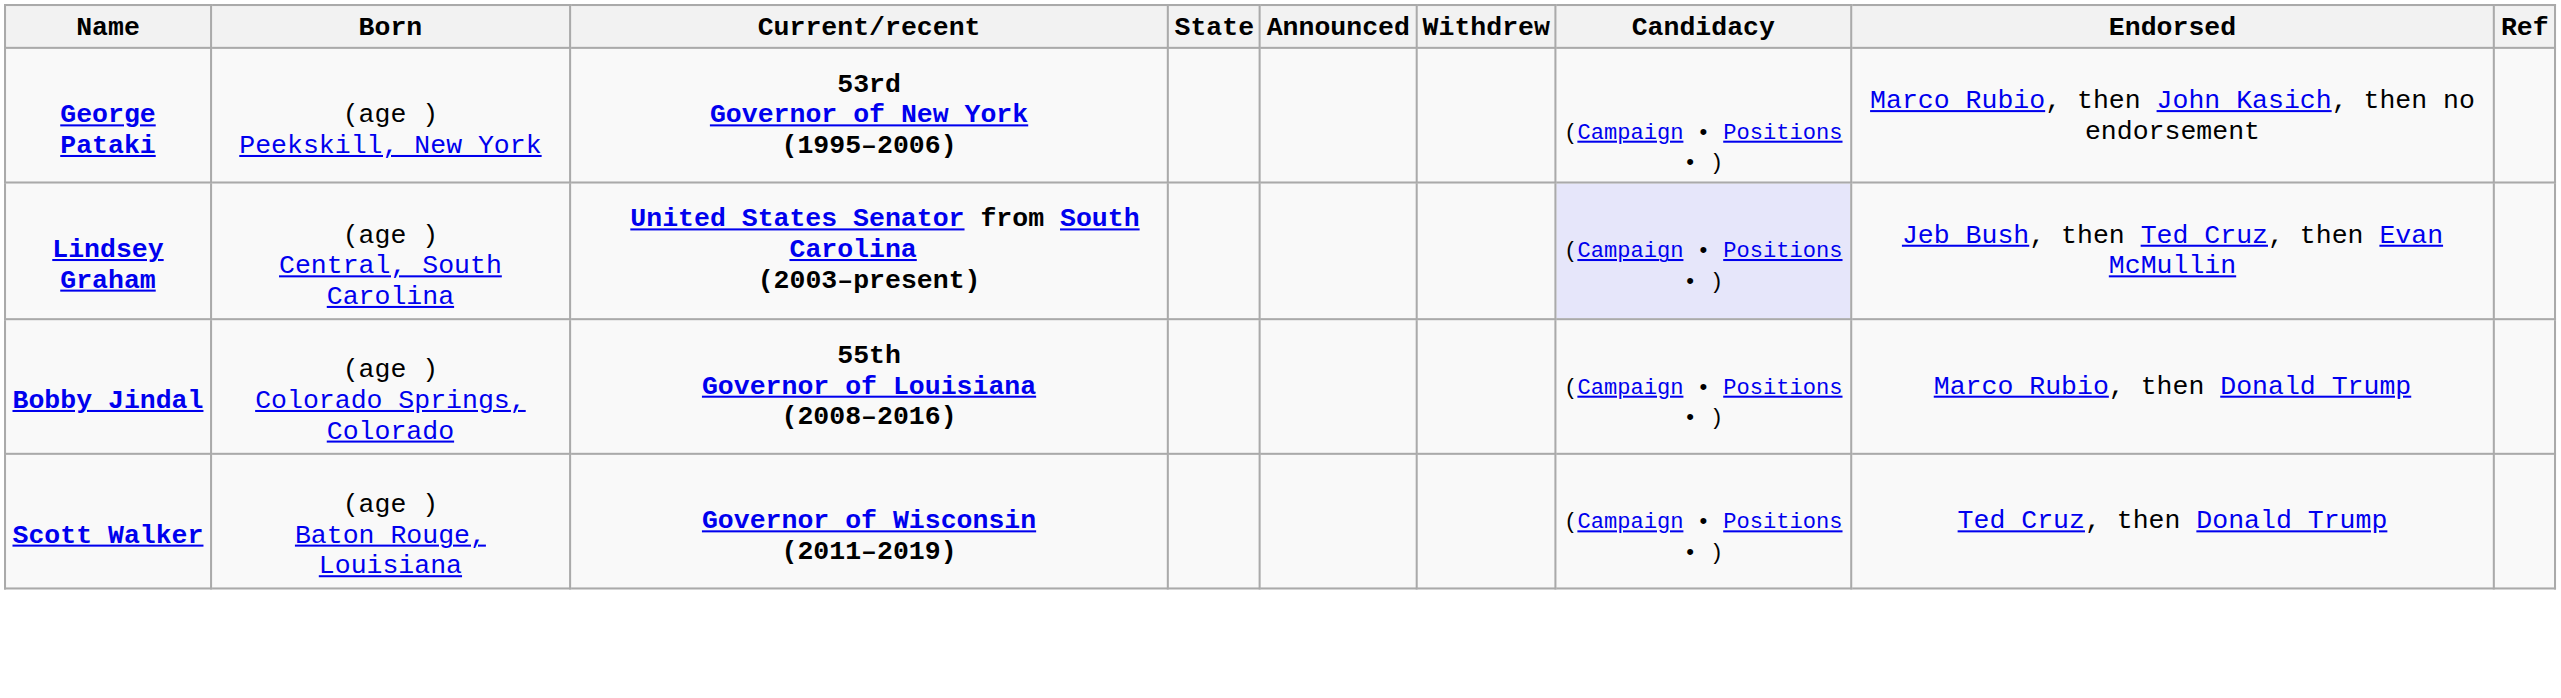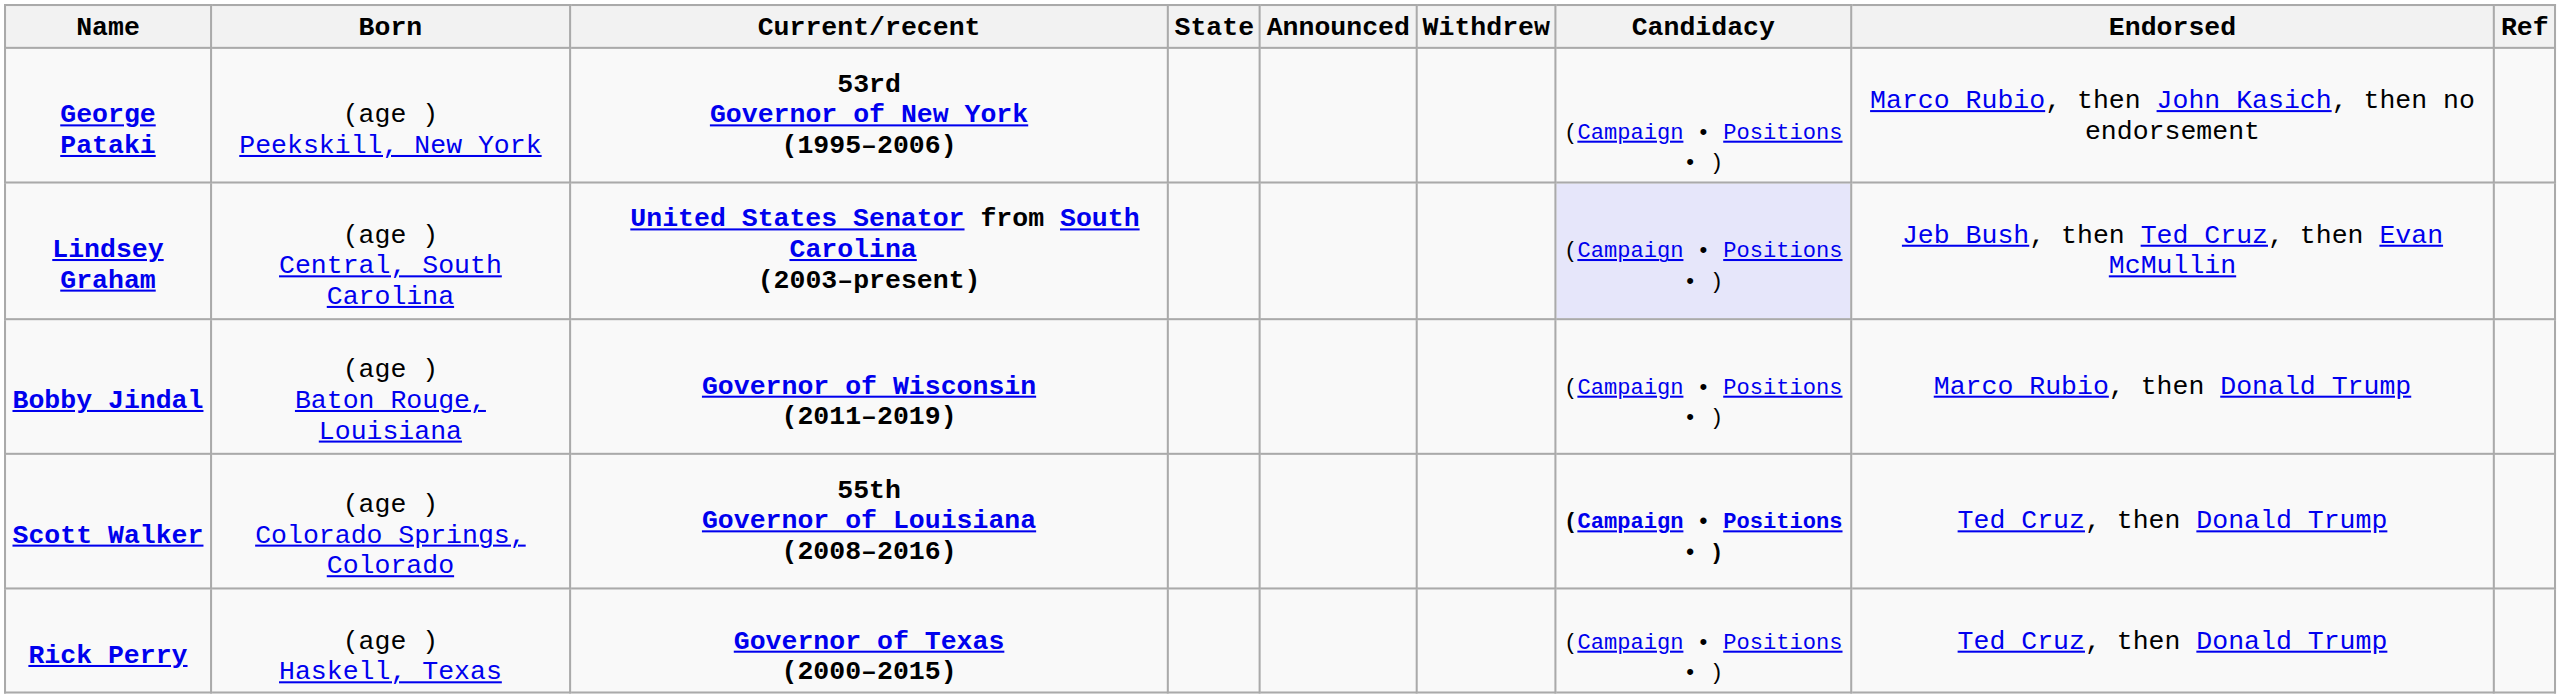 <table class="wikitable sortable" style="text-align:center">
 <tr>
 <th>Name</th>
 <th>Born</th>
 <th>Current/recent</th>
 <th>State</th>
 <th>Announced</th>
 <th>Withdrew</th>
 <th>Candidacy</th>
 <th>Endorsed</th>
 <th class="unsortable">Ref</th>
 </tr>
 <tr>
 <td data-sort-value="Pataki"><br> <strong><a href='#'>George Pataki</a></strong></td>
 <td><br> (age )<br> <a href='#'>Peekskill, New York</a></td>
 <td><strong>53rd<br><a href='#'>Governor of New York</a><br> (1995–2006)</strong></td>
 <td></td>
 <td></td>
 <td></td>
 <td><br><br><small>(<a href='#'>Campaign</a> • <a href='#'>Positions</a> • )<br></small></td>
 <td><a href='#'>Marco Rubio</a>, then <a href='#'>John Kasich</a>, then no endorsement</td>
 <td></td>
 </tr>
 <tr>
 <td data-sort-value="Graham"> <br> <strong><a href='#'>Lindsey Graham</a></strong></td>
 <td><br> (age )<br> <a href='#'>Central, South Carolina</a></td>
 <td><strong>  <a href='#'>United States Senator</a> from <a href='#'>South Carolina</a>  <br>(2003–present)</strong></td>
 <td></td>
 <td></td>
 <td></td>
 <td style="background: lavender;"><br><small>(<a href='#'>Campaign</a> • <a href='#'>Positions</a> • )<br></small></td>
 <td><a href='#'>Jeb Bush</a>, then <a href='#'>Ted Cruz</a>, then <a href='#'>Evan McMullin</a></td>
 <td></td>
 </tr>
 <tr>
 <td data-sort-value="Jindal"><br> <strong><a href='#'>Bobby Jindal</a></strong></td>
-<td><br> (age )<br><a href='#'>Colorado Springs, Colorado</a></td>
-<td><strong>55th<br><a href='#'>Governor of Louisiana</a> <br>(2008–2016)</strong></td>
+<td><br>(age )<br><a href='#'>Baton Rouge, Louisiana</a></td>
+<td><strong><a href='#'></a><br><a href='#'>Governor of Wisconsin</a> <br> (2011–2019)</strong></td>
 <td></td>
 <td></td>
 <td></td>
 <td><br><small>(<a href='#'>Campaign</a> • <a href='#'>Positions</a> • )<br></small></td>
 <td><a href='#'>Marco Rubio</a>, then <a href='#'>Donald Trump</a></td>
 <td></td>
 </tr>
 <tr>
 <td data-sort-value="Walker"><br> <strong><a href='#'>Scott Walker</a></strong></td>
-<td><br>(age )<br><a href='#'>Baton Rouge, Louisiana</a></td>
-<td><strong><a href='#'></a><br><a href='#'>Governor of Wisconsin</a> <br> (2011–2019)</strong></td>
+<td><br> (age )<br><a href='#'>Colorado Springs, Colorado</a></td>
+<td><strong>55th<br><a href='#'>Governor of Louisiana</a> <br>(2008–2016)</strong></td>
 <td></td>
 <td></td>
 <td></td>
-<td><br><small>(<a href='#'>Campaign</a> • <a href='#'>Positions</a> • )<br></small></td>
+<td><strong><br><small>(<a href='#'>Campaign</a> • <a href='#'>Positions</a> • )<br></small></strong></td>
+<td><a href='#'>Ted Cruz</a>, then <a href='#'>Donald Trump</a></td>
+<td></td>
+</tr>
+<tr>
+<td data-sort-value="Perry"><br> <strong><a href='#'>Rick Perry</a></strong></td>
+<td><br> (age )<br> <a href='#'>Haskell, Texas</a></td>
+<td><strong><a href='#'></a><br><a href='#'>Governor of Texas</a><br> (2000–2015)</strong><br></td>
+<td></td>
+<td></td>
+<td></td>
+<td> <br><small>(<a href='#'>Campaign</a> • <a href='#'>Positions</a> • )<br> </small></td>
 <td><a href='#'>Ted Cruz</a>, then <a href='#'>Donald Trump</a></td>
 <td></td>
 </tr>
 </table>
